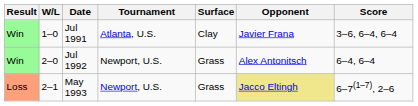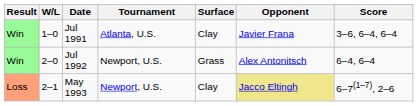 <table class="sortable wikitable">
 <tr>
 <th>Result</th>
 <th style="width:30px" class="unsortable">W/L</th>
 <th style="width:50px">Date</th>
 <th style="width:150px">Tournament</th>
 <th style="width:50px">Surface</th>
 <th style="width:150px">Opponent</th>
 <th style="width:120px" class="unsortable">Score</th>
 </tr>
 <tr>
 <td style="background:#98fb98;">Win</td>
 <td>1–0</td>
 <td>Jul 1991</td>
 <td><a href='#'>Atlanta</a>, U.S.</td>
 <td>Clay</td>
 <td> <a href='#'>Javier Frana</a></td>
 <td>3–6, 6–4, 6–4</td>
 </tr>
 <tr>
 <td style="background:#98fb98;">Win</td>
 <td>2–0</td>
 <td>Jul 1992</td>
 <td>Newport, U.S.</td>
 <td>Grass</td>
 <td> <a href='#'>Alex Antonitsch</a></td>
 <td>6–4, 6–4</td>
 </tr>
 <tr>
 <td style="background:#ffa07a;">Loss</td>
 <td>2–1</td>
 <td>May 1993</td>
 <td><a href='#'>Newport</a>, U.S.</td>
-<td>Grass</td>
+<td>Clay</td>
 <td style="background: khaki;"> <a href='#'>Jacco Eltingh</a></td>
 <td>6–7<sup>(1–7)</sup>, 2–6</td>
 </tr>
 </table>
